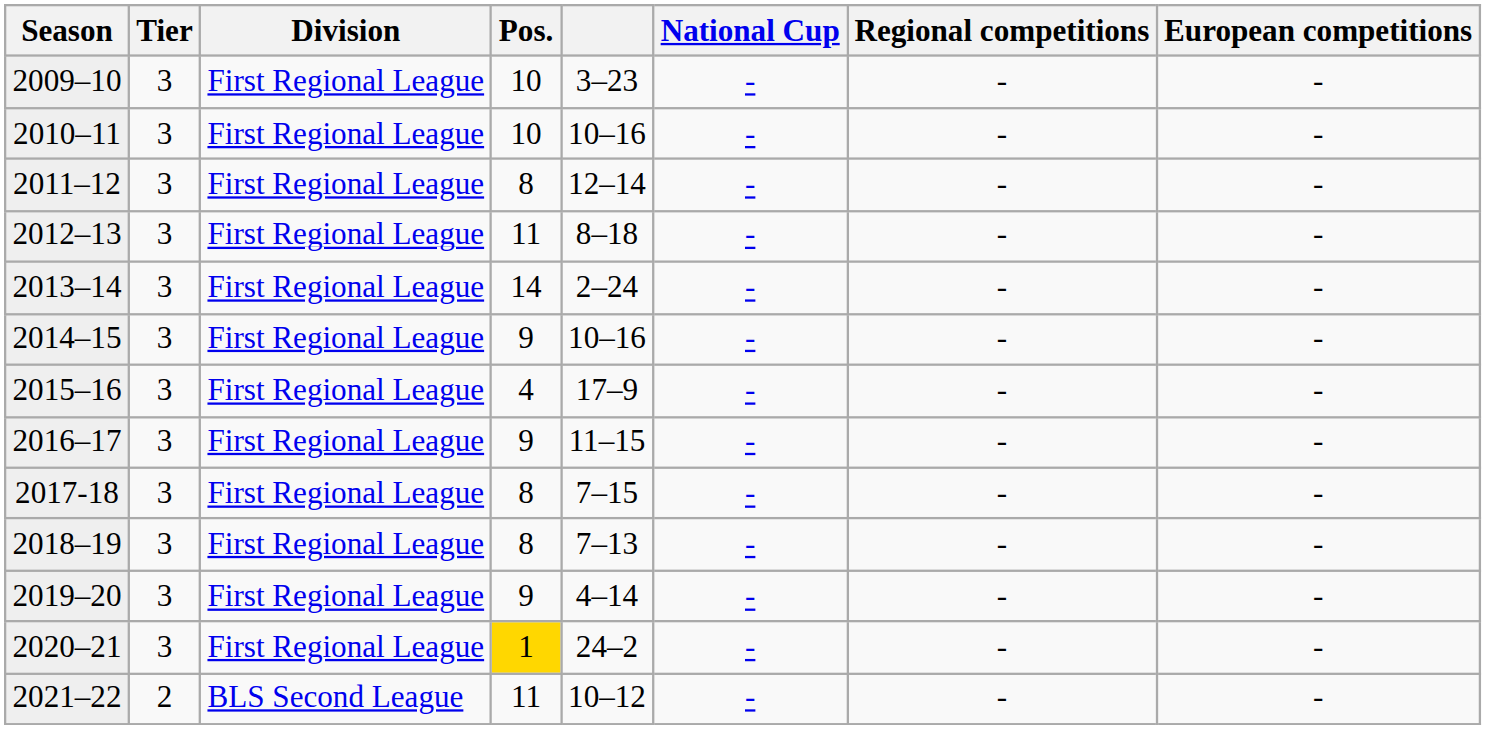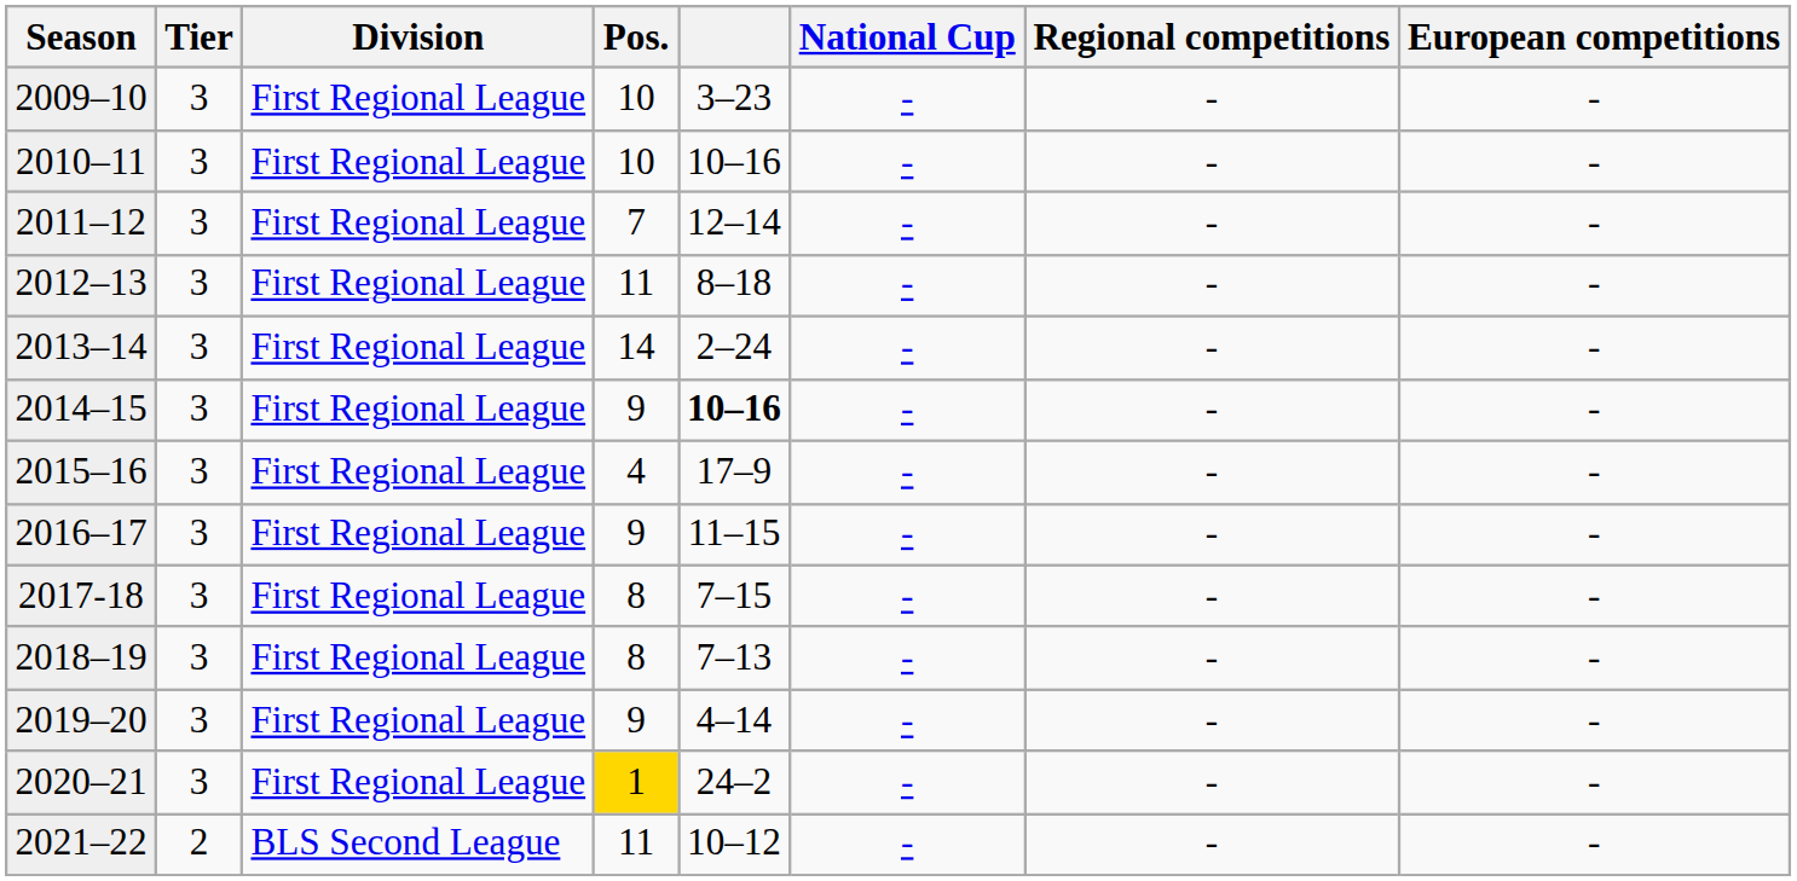 <table class="wikitable" style="font-size:85%; text-align:center">
 <tr>
 <th>Season</th>
 <th>Tier</th>
 <th>Division</th>
 <th>Pos.</th>
 <th></th>
 <th><a href='#'>National Cup</a></th>
 <th colspan=3>Regional competitions</th>
 <th colspan=3>European competitions</th>
 </tr>
 <tr>
 <td bgcolor=#efefef>2009–10</td>
 <td>3</td>
 <td align=left><a href='#'>First Regional League</a></td>
 <td>10</td>
 <td>3–23</td>
 <td><a href='#'>-</a></td>
 <td colspan=3>-</td>
 <td colspan=3>-</td>
 </tr>
 <tr>
 <td bgcolor=#efefef>2010–11</td>
 <td>3</td>
 <td align=left><a href='#'>First Regional League</a></td>
 <td>10</td>
 <td>10–16</td>
 <td><a href='#'>-</a></td>
 <td colspan=3>-</td>
 <td colspan=3>-</td>
 </tr>
 <tr>
 <td bgcolor=#efefef>2011–12</td>
 <td>3</td>
 <td align=left><a href='#'>First Regional League</a></td>
-<td>8</td>
+<td>7</td>
 <td>12–14</td>
 <td><a href='#'>-</a></td>
 <td colspan=3>-</td>
 <td colspan=3>-</td>
 </tr>
 <tr>
 <td bgcolor=#efefef>2012–13</td>
 <td>3</td>
 <td align=left><a href='#'>First Regional League</a></td>
 <td>11</td>
 <td>8–18</td>
 <td><a href='#'>-</a></td>
 <td colspan=3>-</td>
 <td colspan=3>-</td>
 </tr>
 <tr>
 <td bgcolor=#efefef>2013–14</td>
 <td>3</td>
 <td align=left><a href='#'>First Regional League</a></td>
 <td>14</td>
 <td>2–24</td>
 <td><a href='#'>-</a></td>
 <td colspan=3>-</td>
 <td colspan=3>-</td>
 </tr>
 <tr>
 <td bgcolor=#efefef>2014–15</td>
 <td>3</td>
 <td align=left><a href='#'>First Regional League</a></td>
 <td>9</td>
-<td>10–16</td>
+<td><strong>10–16</strong></td>
 <td><a href='#'>-</a></td>
 <td colspan=3>-</td>
 <td colspan=3>-</td>
 </tr>
 <tr>
 <td bgcolor=#efefef>2015–16</td>
 <td>3</td>
 <td align=left><a href='#'>First Regional League</a></td>
 <td>4</td>
 <td>17–9</td>
 <td><a href='#'>-</a></td>
 <td colspan=3>-</td>
 <td colspan=3>-</td>
 </tr>
 <tr>
 <td bgcolor=#efefef>2016–17</td>
 <td>3</td>
 <td align=left><a href='#'>First Regional League</a></td>
 <td>9</td>
 <td>11–15</td>
 <td><a href='#'>-</a></td>
 <td colspan=3>-</td>
 <td colspan=3>-</td>
 </tr>
 <tr>
 <td bgcolor=#efefef>2017-18</td>
 <td>3</td>
 <td align=left><a href='#'>First Regional League</a></td>
 <td>8</td>
 <td>7–15</td>
 <td><a href='#'>-</a></td>
 <td colspan=3>-</td>
 <td colspan=3>-</td>
 </tr>
 <tr>
 <td bgcolor=#efefef>2018–19</td>
 <td>3</td>
 <td align=left><a href='#'>First Regional League</a></td>
 <td>8</td>
 <td>7–13</td>
 <td><a href='#'>-</a></td>
 <td colspan=3>-</td>
 <td colspan=3>-</td>
 </tr>
 <tr>
 <td bgcolor=#efefef>2019–20</td>
 <td>3</td>
 <td align=left><a href='#'>First Regional League</a></td>
 <td>9</td>
 <td>4–14</td>
 <td><a href='#'>-</a></td>
 <td colspan=3>-</td>
 <td colspan=3>-</td>
 </tr>
 <tr>
 <td bgcolor=#efefef>2020–21</td>
 <td>3</td>
 <td align=left><a href='#'>First Regional League</a></td>
 <td bgcolor=gold>1</td>
 <td>24–2</td>
 <td><a href='#'>-</a></td>
 <td colspan=3>-</td>
 <td colspan=3>-</td>
 </tr>
 <tr>
 <td bgcolor=#efefef>2021–22</td>
 <td>2</td>
 <td align=left><a href='#'>BLS Second League</a></td>
 <td>11</td>
 <td>10–12</td>
 <td><a href='#'>-</a></td>
 <td colspan=3>-</td>
 <td colspan=3>-</td>
 </tr>
 </table>
